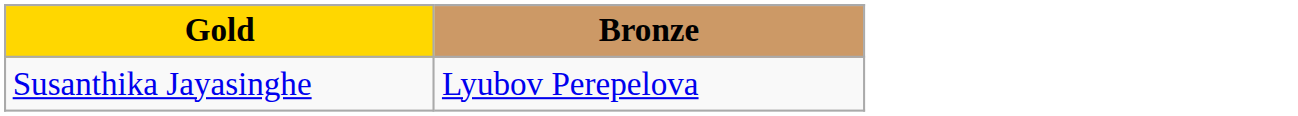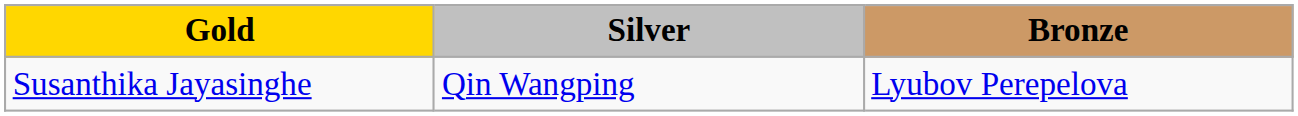 <table class="wikitable" style="text-align:left">
 <tr align="center">
 <td width=200 bgcolor=gold><strong>Gold</strong></td>
+<td width=200 bgcolor=silver><strong>Silver</strong></td>
 <td width=200 bgcolor=CC9966><strong>Bronze</strong></td>
 </tr>
 <tr>
 <td><a href='#'>Susanthika Jayasinghe</a><br><em></em></td>
+<td><a href='#'>Qin Wangping</a><br><em></em></td>
 <td><a href='#'>Lyubov Perepelova</a><br><em></em></td>
 </tr>
 </table>
